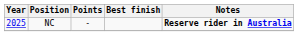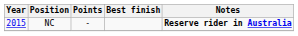 <table class="wikitable" style="font-size: 95%;">
 <tr>
 <th>Year</th>
 <th>Position</th>
 <th>Points</th>
 <th>Best finish</th>
 <th>Notes</th>
 </tr>
 <tr>
-<td><a href='#'>2025</a></td>
+<td><a href='#'>2015</a></td>
 <td align="center">NC</td>
 <td align="center">-</td>
 <td></td>
 <td><strong>Reserve rider in <a href='#'>Australia</a></strong></td>
 </tr>
 <tr>
 </tr>
 </table>
